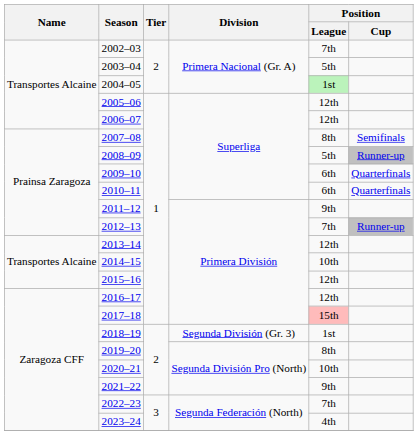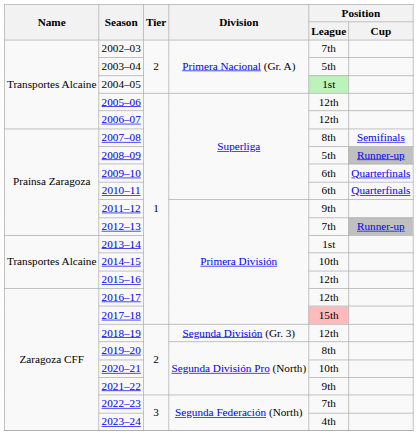 <table class="wikitable" style="font-size:100%; text-align: center;">
 <tr>
 <th rowspan="2">Name</th>
 <th rowspan="2">Season</th>
 <th rowspan="2">Tier</th>
 <th rowspan="2">Division</th>
 <th colspan="2">Position</th>
 </tr>
 <tr>
 <th>League</th>
 <th>Cup</th>
 </tr>
 <tr>
 <td rowspan="5" valign="center">Transportes Alcaine</td>
 <td>2002–03</td>
 <td rowspan="3">2</td>
 <td rowspan="3" valign="center"><a href='#'>Primera Nacional</a> (Gr. A)</td>
 <td>7th</td>
 <td></td>
 </tr>
 <tr>
 <td>2003–04</td>
 <td>5th</td>
 <td></td>
 </tr>
 <tr>
 <td>2004–05</td>
 <td bgcolor=#BBF3BB>1st</td>
 <td></td>
 </tr>
 <tr>
 <td><a href='#'>2005–06</a></td>
 <td rowspan="13">1</td>
 <td rowspan="6" valign="center"><a href='#'>Superliga</a></td>
 <td>12th</td>
 <td></td>
 </tr>
 <tr>
 <td><a href='#'>2006–07</a></td>
 <td>12th</td>
 <td></td>
 </tr>
 <tr>
 <td rowspan="6" valign="center">Prainsa Zaragoza</td>
 <td><a href='#'>2007–08</a></td>
 <td>8th</td>
 <td><a href='#'>Semifinals</a></td>
 </tr>
 <tr>
 <td><a href='#'>2008–09</a></td>
 <td>5th</td>
 <td bgcolor=silver><a href='#'>Runner-up</a></td>
 </tr>
 <tr>
 <td><a href='#'>2009–10</a></td>
 <td>6th</td>
 <td><a href='#'>Quarterfinals</a></td>
 </tr>
 <tr>
 <td><a href='#'>2010–11</a></td>
 <td>6th</td>
 <td><a href='#'>Quarterfinals</a></td>
 </tr>
 <tr>
 <td><a href='#'>2011–12</a></td>
 <td rowspan="7" valign="center"><a href='#'>Primera División</a></td>
 <td>9th</td>
 <td></td>
 </tr>
 <tr>
 <td><a href='#'>2012–13</a></td>
 <td>7th</td>
 <td bgcolor=silver><a href='#'>Runner-up</a></td>
 </tr>
 <tr>
 <td rowspan="3" valign="center">Transportes Alcaine</td>
 <td><a href='#'>2013–14</a></td>
-<td>12th</td>
+<td>1st</td>
 <td></td>
 </tr>
 <tr>
 <td><a href='#'>2014–15</a></td>
 <td>10th</td>
 <td></td>
 </tr>
 <tr>
 <td><a href='#'>2015–16</a></td>
 <td>12th</td>
 <td></td>
 </tr>
 <tr>
 <td rowspan=8 valign=center>Zaragoza CFF</td>
 <td><a href='#'>2016–17</a></td>
 <td>12th</td>
 <td></td>
 </tr>
 <tr>
 <td><a href='#'>2017–18</a></td>
 <td bgcolor=#FFBBBB>15th</td>
 <td></td>
 </tr>
 <tr>
 <td><a href='#'>2018–19</a></td>
 <td rowspan=4>2</td>
 <td><a href='#'>Segunda División</a> (Gr. 3)</td>
-<td>1st</td>
+<td>12th</td>
 <td></td>
 </tr>
 <tr>
 <td><a href='#'>2019–20</a></td>
 <td rowspan=3><a href='#'>Segunda División Pro</a> (North)</td>
 <td>8th</td>
 <td></td>
 </tr>
 <tr>
 <td><a href='#'>2020–21</a></td>
 <td>10th</td>
 <td></td>
 </tr>
 <tr>
 <td><a href='#'>2021–22</a></td>
 <td>9th</td>
 <td></td>
 </tr>
 <tr>
 <td><a href='#'>2022–23</a></td>
 <td rowspan=2>3</td>
 <td rowspan=2><a href='#'>Segunda Federación</a> (North)</td>
 <td>7th</td>
 <td></td>
 </tr>
 <tr>
 <td><a href='#'>2023–24</a></td>
 <td>4th</td>
 <td></td>
 </tr>
 <tr>
 </tr>
 </table>
